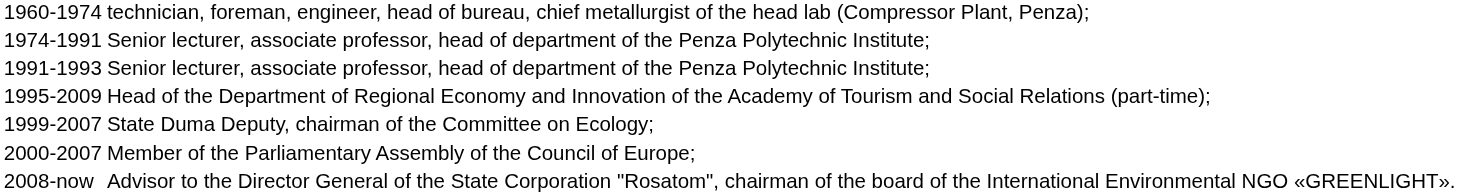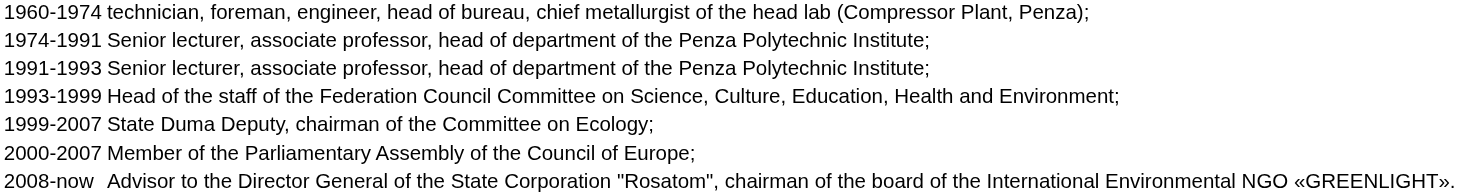 <table>
 <tr>
 <td>1960-1974</td>
 <td>technician, foreman, engineer, head of bureau, chief metallurgist of the head lab (Compressor Plant, Penza);</td>
 </tr>
 <tr>
 <td>1974-1991</td>
 <td>Senior lecturer, associate professor, head of department of the Penza Polytechnic Institute;</td>
 </tr>
 <tr>
 <td>1991-1993</td>
 <td>Senior lecturer, associate professor, head of department of the Penza Polytechnic Institute;</td>
 </tr>
 <tr>
-<td>1995-2009</td>
-<td>Head of the Department of Regional Economy and Innovation of the Academy of Tourism and Social Relations (part-time);</td>
+<td>1993-1999</td>
+<td>Head of the staff of the Federation Council Committee on Science, Culture, Education, Health and Environment;</td>
 </tr>
 <tr>
 <td>1999-2007</td>
 <td>State Duma Deputy, chairman of the Committee on Ecology;</td>
 </tr>
 <tr>
 <td>2000-2007</td>
 <td>Member of the Parliamentary Assembly of the Council of Europe;</td>
 </tr>
 <tr>
 <td>2008-now</td>
 <td>Advisor to the Director General of the State Corporation "Rosatom", chairman of the board of the International Environmental NGO «GREENLIGHT».</td>
 </tr>
 </table>
